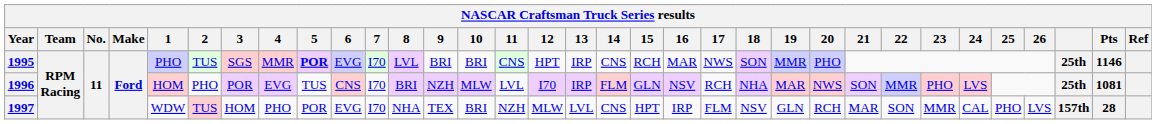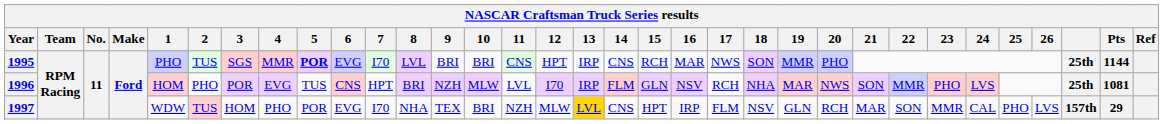 <table class="wikitable" style="text-align:center; font-size:75%">
 <tr>
 <th colspan=45><a href='#'>NASCAR Craftsman Truck Series</a> results</th>
 </tr>
 <tr>
 <th>Year</th>
 <th>Team</th>
 <th>No.</th>
 <th>Make</th>
 <th>1</th>
 <th>2</th>
 <th>3</th>
 <th>4</th>
 <th>5</th>
 <th>6</th>
 <th>7</th>
 <th>8</th>
 <th>9</th>
 <th>10</th>
 <th>11</th>
 <th>12</th>
 <th>13</th>
 <th>14</th>
 <th>15</th>
 <th>16</th>
 <th>17</th>
 <th>18</th>
 <th>19</th>
 <th>20</th>
 <th>21</th>
 <th>22</th>
 <th>23</th>
 <th>24</th>
 <th>25</th>
 <th>26</th>
 <th></th>
 <th>Pts</th>
 <th>Ref</th>
 </tr>
 <tr>
 <th><a href='#'>1995</a></th>
 <th rowspan=3>RPM Racing</th>
 <th rowspan=3>11</th>
 <th rowspan=3><a href='#'>Ford</a></th>
 <td style="background:#CFCFFF;"><a href='#'>PHO</a><br></td>
 <td style="background:#DFFFDF;"><a href='#'>TUS</a><br></td>
 <td style="background:#FFCFCF;"><a href='#'>SGS</a><br></td>
 <td style="background:#FFCFCF;"><a href='#'>MMR</a><br></td>
 <td style="background:#EFCFFF;"><strong><a href='#'>POR</a><br></strong></td>
 <td style="background:#CFCFFF;"><a href='#'>EVG</a><br></td>
 <td style="background:#DFFFDF;"><a href='#'>I70</a><br></td>
 <td style="background:#EFCFFF;"><a href='#'>LVL</a><br></td>
 <td><a href='#'>BRI</a></td>
 <td><a href='#'>BRI</a></td>
 <td style="background:#DFFFDF;"><a href='#'>CNS</a><br></td>
 <td><a href='#'>HPT</a></td>
 <td><a href='#'>IRP</a></td>
 <td><a href='#'>CNS</a></td>
 <td><a href='#'>RCH</a></td>
 <td><a href='#'>MAR</a></td>
 <td><a href='#'>NWS</a></td>
 <td style="background:#EFCFFF;"><a href='#'>SON</a><br></td>
 <td style="background:#CFCFFF;"><a href='#'>MMR</a><br></td>
 <td style="background:#CFCFFF;"><a href='#'>PHO</a><br></td>
 <td colspan=6></td>
 <th>25th</th>
-<th>1146</th>
+<th>1144</th>
 <th></th>
 </tr>
 <tr>
 <th><a href='#'>1996</a></th>
 <td style="background:#FFCFCF;"><a href='#'>HOM</a><br></td>
 <td><a href='#'>PHO</a></td>
 <td style="background:#EFCFFF;"><a href='#'>POR</a><br></td>
 <td style="background:#EFCFFF;"><a href='#'>EVG</a><br></td>
 <td><a href='#'>TUS</a></td>
 <td style="background:#FFCFCF;"><a href='#'>CNS</a><br></td>
-<td><a href='#'>I70</a></td>
+<td><a href='#'>HPT</a></td>
 <td style="background:#EFCFFF;"><a href='#'>BRI</a><br></td>
 <td style="background:#EFCFFF;"><a href='#'>NZH</a><br></td>
 <td style="background:#EFCFFF;"><a href='#'>MLW</a><br></td>
 <td><a href='#'>LVL</a></td>
 <td style="background:#EFCFFF;"><a href='#'>I70</a><br></td>
 <td style="background:#EFCFFF;"><a href='#'>IRP</a><br></td>
 <td style="background:#FFCFCF;"><a href='#'>FLM</a><br></td>
 <td style="background:#EFCFFF;"><a href='#'>GLN</a><br></td>
 <td style="background:#EFCFFF;"><a href='#'>NSV</a><br></td>
 <td><a href='#'>RCH</a></td>
 <td style="background:#EFCFFF;"><a href='#'>NHA</a><br></td>
 <td style="background:#FFCFCF;"><a href='#'>MAR</a><br></td>
 <td style="background:#FFCFCF;"><a href='#'>NWS</a><br></td>
 <td style="background:#EFCFFF;"><a href='#'>SON</a><br></td>
 <td style="background:#CFCFFF;"><a href='#'>MMR</a><br></td>
 <td style="background:#FFCFCF;"><a href='#'>PHO</a><br></td>
 <td style="background:#FFCFCF;"><a href='#'>LVS</a><br></td>
 <td colspan=2></td>
 <th>25th</th>
 <th>1081</th>
 <th></th>
 </tr>
 <tr>
 <th><a href='#'>1997</a></th>
 <td><a href='#'>WDW</a></td>
 <td style="background:#FFCFCF;"><a href='#'>TUS</a><br></td>
 <td><a href='#'>HOM</a></td>
 <td><a href='#'>PHO</a></td>
 <td><a href='#'>POR</a></td>
 <td><a href='#'>EVG</a></td>
 <td><a href='#'>I70</a></td>
 <td><a href='#'>NHA</a></td>
 <td><a href='#'>TEX</a></td>
 <td><a href='#'>BRI</a></td>
 <td><a href='#'>NZH</a></td>
 <td><a href='#'>MLW</a></td>
-<td><a href='#'>LVL</a></td>
+<td style="background: gold;"><a href='#'>LVL</a></td>
 <td><a href='#'>CNS</a></td>
 <td><a href='#'>HPT</a></td>
 <td><a href='#'>IRP</a></td>
 <td><a href='#'>FLM</a></td>
 <td><a href='#'>NSV</a></td>
 <td><a href='#'>GLN</a></td>
 <td><a href='#'>RCH</a></td>
 <td><a href='#'>MAR</a></td>
 <td><a href='#'>SON</a></td>
 <td><a href='#'>MMR</a></td>
 <td><a href='#'>CAL</a></td>
 <td><a href='#'>PHO</a></td>
 <td><a href='#'>LVS</a></td>
 <th>157th</th>
-<th>28</th>
+<th>29</th>
 <th></th>
 </tr>
 </table>
